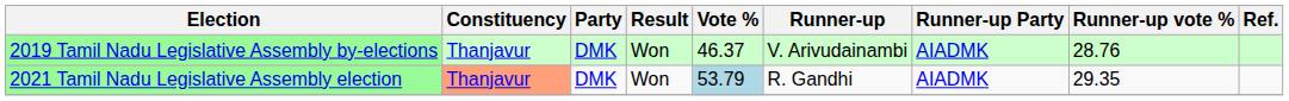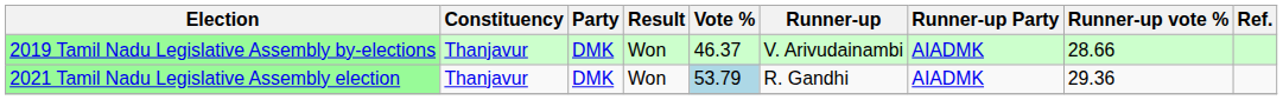 <table class="wikitable">
 <tr>
 <th>Election</th>
 <th>Constituency</th>
 <th>Party</th>
 <th>Result</th>
 <th>Vote %</th>
 <th>Runner-up</th>
 <th>Runner-up Party</th>
 <th>Runner-up vote %</th>
 <th>Ref.</th>
 </tr>
 <tr style="background:#cfc;">
 <td bgcolor=#98FB98><a href='#'>2019 Tamil Nadu Legislative Assembly by-elections</a></td>
 <td><a href='#'>Thanjavur</a></td>
 <td><a href='#'>DMK</a></td>
 <td>Won</td>
 <td>46.37</td>
 <td>V. Arivudainambi</td>
 <td><a href='#'>AIADMK</a></td>
-<td>28.76</td>
+<td>28.66</td>
 <td></td>
 </tr>
 <tr>
 <td bgcolor=#98FB98><a href='#'>2021 Tamil Nadu Legislative Assembly election</a></td>
-<td style="background: lightsalmon;"><a href='#'>Thanjavur</a></td>
+<td><a href='#'>Thanjavur</a></td>
 <td><a href='#'>DMK</a></td>
 <td>Won</td>
 <td style="background: lightblue;">53.79</td>
 <td>R. Gandhi</td>
 <td><a href='#'>AIADMK</a></td>
-<td>29.35</td>
+<td>29.36</td>
 <td></td>
 </tr>
 <tr style="background:#cfc;">
 </tr>
 </table>
